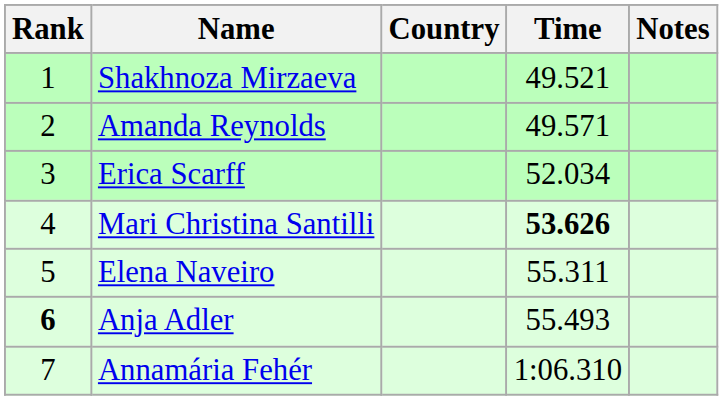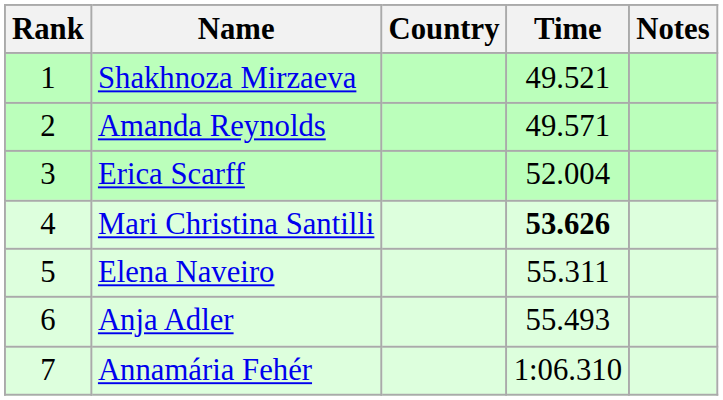 <table class="wikitable" style="text-align:center">
 <tr>
 <th>Rank</th>
 <th>Name</th>
 <th>Country</th>
 <th>Time</th>
 <th>Notes</th>
 </tr>
 <tr bgcolor=bbffbb>
 <td>1</td>
 <td align="left"><a href='#'>Shakhnoza Mirzaeva</a></td>
 <td align="left"></td>
 <td>49.521</td>
 <td></td>
 </tr>
 <tr bgcolor=bbffbb>
 <td>2</td>
 <td align="left"><a href='#'>Amanda Reynolds</a></td>
 <td align="left"></td>
 <td>49.571</td>
 <td></td>
 </tr>
 <tr bgcolor=bbffbb>
 <td>3</td>
 <td align="left"><a href='#'>Erica Scarff</a></td>
 <td align="left"></td>
-<td>52.034</td>
+<td>52.004</td>
 <td></td>
 </tr>
 <tr bgcolor=ddffdd>
 <td>4</td>
 <td align="left"><a href='#'>Mari Christina Santilli</a></td>
 <td align="left"></td>
 <td><strong>53.626</strong></td>
 <td></td>
 </tr>
 <tr bgcolor=ddffdd>
 <td>5</td>
 <td align="left"><a href='#'>Elena Naveiro</a></td>
 <td align="left"></td>
 <td>55.311</td>
 <td></td>
 </tr>
 <tr bgcolor=ddffdd>
-<td><strong>6</strong></td>
+<td>6</td>
 <td align="left"><a href='#'>Anja Adler</a></td>
 <td align="left"></td>
 <td>55.493</td>
 <td></td>
 </tr>
 <tr bgcolor=ddffdd>
 <td>7</td>
 <td align="left"><a href='#'>Annamária Fehér</a></td>
 <td align="left"></td>
 <td>1:06.310</td>
 <td></td>
 </tr>
 </table>
